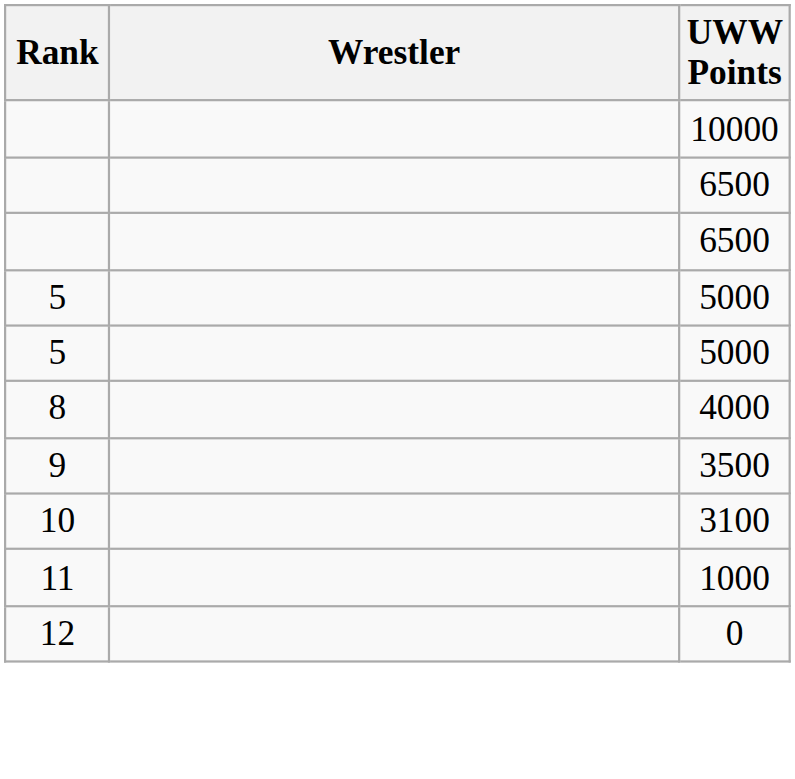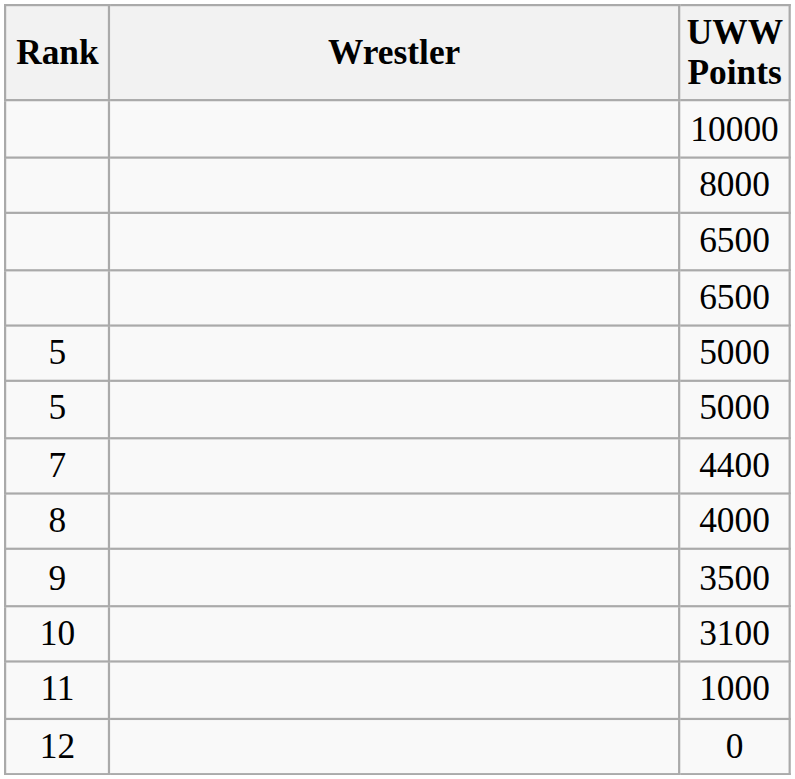 <table class="wikitable" style="text-align: center;">
 <tr>
 <th width=40>Rank</th>
 <th width=250>Wrestler</th>
 <th width=40>UWW Points</th>
 </tr>
 <tr>
 <td></td>
 <td align="left"></td>
 <td>10000</td>
+</tr>
+<tr>
+<td></td>
+<td align="left"></td>
+<td>8000</td>
 </tr>
 <tr>
 <td></td>
 <td align="left"></td>
 <td>6500</td>
 </tr>
 <tr>
 <td></td>
 <td align="left"></td>
 <td>6500</td>
 </tr>
 <tr>
 <td>5</td>
 <td align="left"></td>
 <td>5000</td>
 </tr>
 <tr>
 <td>5</td>
 <td align="left"></td>
 <td>5000</td>
+</tr>
+<tr>
+<td>7</td>
+<td align="left"></td>
+<td>4400</td>
 </tr>
 <tr>
 <td>8</td>
 <td align="left"></td>
 <td>4000</td>
 </tr>
 <tr>
 <td>9</td>
 <td align="left"></td>
 <td>3500</td>
 </tr>
 <tr>
 <td>10</td>
 <td align="left"></td>
 <td>3100</td>
 </tr>
 <tr>
 <td>11</td>
 <td align="left"></td>
 <td>1000</td>
 </tr>
 <tr>
 <td>12</td>
 <td align="left"></td>
 <td>0</td>
 </tr>
 </table>
